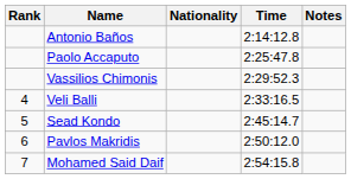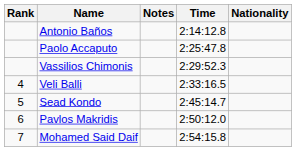 <table class="wikitable sortable" style="text-align:center">
 <tr>
 <th>Rank</th>
 <th>Name</th>
+<th>Notes</th>
+<th>Time</th>
 <th>Nationality</th>
-<th>Time</th>
-<th>Notes</th>
 </tr>
 <tr>
 <td></td>
 <td align=left><a href='#'>Antonio Baños</a></td>
+<td></td>
+<td>2:14:12.8</td>
 <td align=left></td>
-<td>2:14:12.8</td>
-<td></td>
 </tr>
 <tr>
 <td></td>
 <td align=left><a href='#'>Paolo Accaputo</a></td>
+<td></td>
+<td>2:25:47.8</td>
 <td align=left></td>
-<td>2:25:47.8</td>
-<td></td>
 </tr>
 <tr>
 <td></td>
 <td align=left><a href='#'>Vassilios Chimonis</a></td>
+<td></td>
+<td>2:29:52.3</td>
 <td align=left></td>
-<td>2:29:52.3</td>
-<td></td>
 </tr>
 <tr>
 <td>4</td>
 <td align=left><a href='#'>Veli Balli</a></td>
+<td></td>
+<td>2:33:16.5</td>
 <td align=left></td>
-<td>2:33:16.5</td>
-<td></td>
 </tr>
 <tr>
 <td>5</td>
 <td align=left><a href='#'>Sead Kondo</a></td>
+<td></td>
+<td>2:45:14.7</td>
 <td align=left></td>
-<td>2:45:14.7</td>
-<td></td>
 </tr>
 <tr>
 <td>6</td>
 <td align=left><a href='#'>Pavlos Makridis</a></td>
+<td></td>
+<td>2:50:12.0</td>
 <td align=left></td>
-<td>2:50:12.0</td>
-<td></td>
 </tr>
 <tr>
 <td>7</td>
 <td align=left><a href='#'>Mohamed Said Daif</a></td>
+<td></td>
+<td>2:54:15.8</td>
 <td align=left></td>
-<td>2:54:15.8</td>
-<td></td>
 </tr>
 </table>
